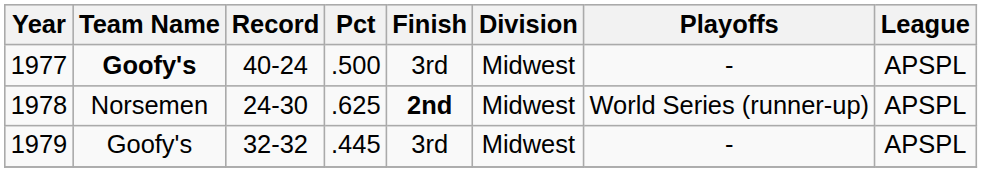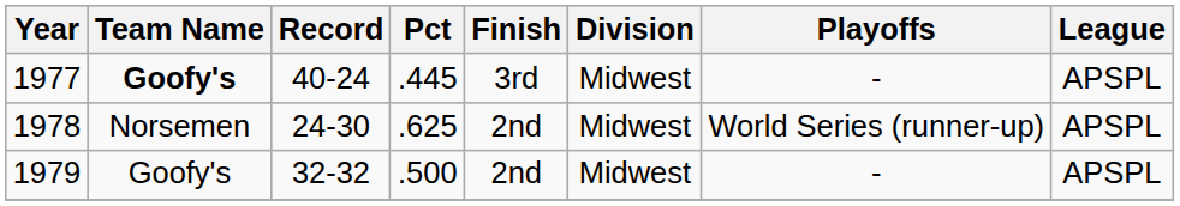 <table class="wikitable">
 <tr style="background: #F2F2F2;">
 <th>Year</th>
 <th>Team Name</th>
 <th>Record</th>
 <th>Pct</th>
 <th>Finish</th>
 <th>Division</th>
 <th>Playoffs</th>
 <th>League</th>
 </tr>
 <tr align=center>
 <td>1977</td>
 <td><strong>Goofy's</strong></td>
 <td>40-24</td>
-<td>.500</td>
+<td>.445</td>
 <td>3rd</td>
 <td>Midwest</td>
 <td>-</td>
 <td>APSPL</td>
 </tr>
 <tr align=center>
 <td>1978</td>
 <td>Norsemen</td>
 <td>24-30</td>
 <td>.625</td>
-<td><strong>2nd</strong></td>
+<td>2nd</td>
 <td>Midwest</td>
 <td>World Series (runner-up)</td>
 <td>APSPL</td>
 </tr>
 <tr align=center>
 <td>1979</td>
 <td>Goofy's</td>
 <td>32-32</td>
-<td>.445</td>
-<td>3rd</td>
+<td>.500</td>
+<td>2nd</td>
 <td>Midwest</td>
 <td>-</td>
 <td>APSPL</td>
 </tr>
 <tr align=center>
 </tr>
 </table>
